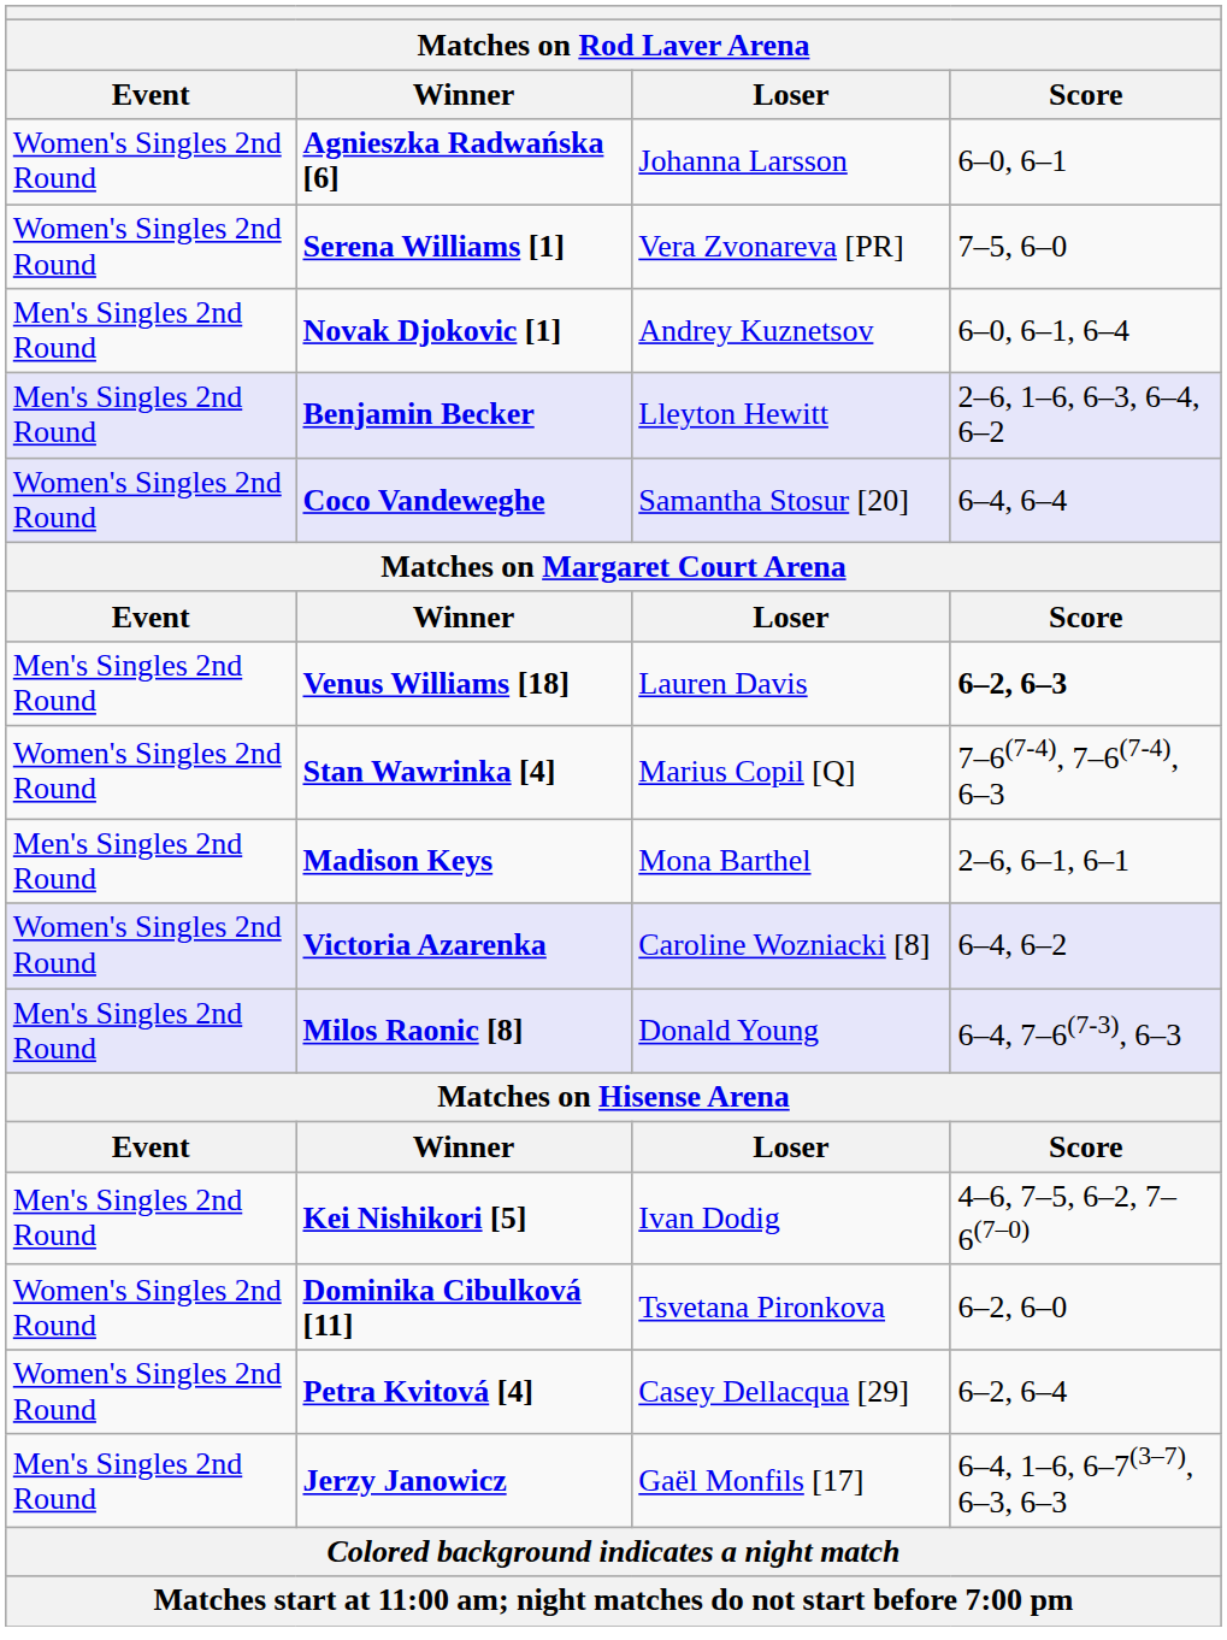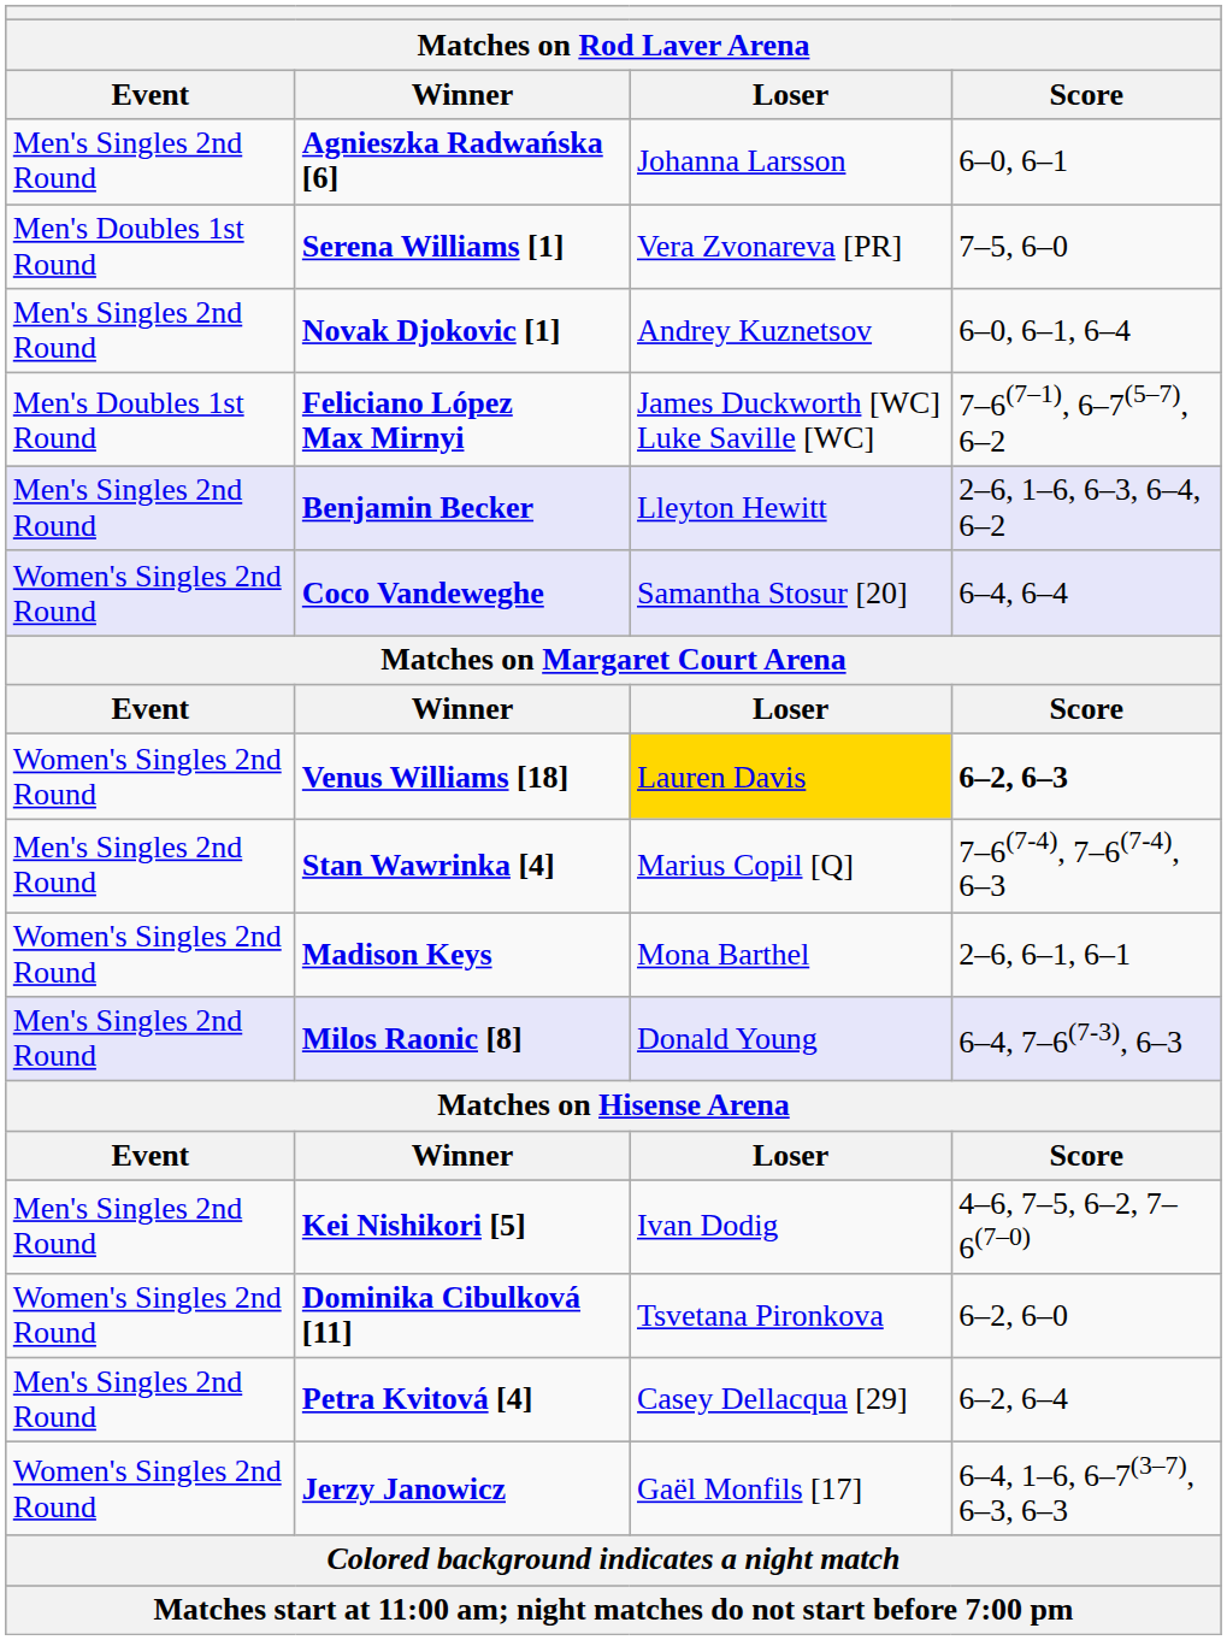 <table class="wikitable collapsible uncollapsed" style="margin:1em auto;">
 <tr>
 <th colspan=4></th>
 </tr>
 <tr>
 <th colspan=4><strong>Matches on <a href='#'>Rod Laver Arena</a></strong></th>
 </tr>
 <tr>
 <th style="width:220px;">Event</th>
 <th style="width:240px;">Winner</th>
 <th style="width:240px;">Loser</th>
 <th style="width:220px;">Score</th>
 </tr>
 <tr>
-<td><a href='#'>Women's Singles 2nd Round</a></td>
+<td><a href='#'>Men's Singles 2nd Round</a></td>
 <td><strong> <a href='#'>Agnieszka Radwańska</a> [6]</strong></td>
 <td> <a href='#'>Johanna Larsson</a></td>
 <td>6–0, 6–1</td>
 </tr>
 <tr>
-<td><a href='#'>Women's Singles 2nd Round</a></td>
+<td><a href='#'>Men's Doubles 1st Round</a></td>
 <td><strong> <a href='#'>Serena Williams</a> [1]</strong></td>
 <td> <a href='#'>Vera Zvonareva</a> [PR]</td>
 <td>7–5, 6–0</td>
 </tr>
 <tr>
 <td><a href='#'>Men's Singles 2nd Round</a></td>
 <td><strong> <a href='#'>Novak Djokovic</a> [1]</strong></td>
 <td> <a href='#'>Andrey Kuznetsov</a></td>
 <td>6–0, 6–1, 6–4</td>
+</tr>
+<tr>
+<td><a href='#'>Men's Doubles 1st Round</a></td>
+<td><strong> <a href='#'>Feliciano López</a> <br>  <a href='#'>Max Mirnyi</a></strong></td>
+<td> <a href='#'>James Duckworth</a> [WC] <br>  <a href='#'>Luke Saville</a> [WC]</td>
+<td>7–6<sup>(7–1)</sup>, 6–7<sup>(5–7)</sup>, 6–2</td>
 </tr>
 <tr bgcolor=lavender>
 <td><a href='#'>Men's Singles 2nd Round</a></td>
 <td><strong> <a href='#'>Benjamin Becker</a></strong></td>
 <td> <a href='#'>Lleyton Hewitt</a></td>
 <td>2–6, 1–6, 6–3, 6–4, 6–2</td>
 </tr>
 <tr bgcolor=lavender>
 <td><a href='#'>Women's Singles 2nd Round</a></td>
 <td><strong> <a href='#'>Coco Vandeweghe</a></strong></td>
 <td> <a href='#'>Samantha Stosur</a> [20]</td>
 <td>6–4, 6–4</td>
 </tr>
 <tr>
 <th colspan=4><strong>Matches on <a href='#'>Margaret Court Arena</a></strong></th>
 </tr>
 <tr>
 <th style="width:220px;">Event</th>
 <th style="width:240px;">Winner</th>
 <th style="width:240px;">Loser</th>
 <th style="width:220px;">Score</th>
 </tr>
 <tr>
-<td><a href='#'>Men's Singles 2nd Round</a></td>
+<td><a href='#'>Women's Singles 2nd Round</a></td>
 <td><strong> <a href='#'>Venus Williams</a> [18]</strong></td>
-<td> <a href='#'>Lauren Davis</a></td>
+<td style="background: gold;"> <a href='#'>Lauren Davis</a></td>
 <td><strong>6–2, 6–3</strong></td>
 </tr>
 <tr>
-<td><a href='#'>Women's Singles 2nd Round</a></td>
+<td><a href='#'>Men's Singles 2nd Round</a></td>
 <td><strong> <a href='#'>Stan Wawrinka</a> [4]</strong></td>
 <td> <a href='#'>Marius Copil</a> [Q]</td>
 <td>7–6<sup>(7-4)</sup>, 7–6<sup>(7-4)</sup>, 6–3</td>
 </tr>
 <tr>
-<td><a href='#'>Men's Singles 2nd Round</a></td>
+<td><a href='#'>Women's Singles 2nd Round</a></td>
 <td><strong> <a href='#'>Madison Keys</a></strong></td>
 <td> <a href='#'>Mona Barthel</a></td>
 <td>2–6, 6–1, 6–1</td>
-</tr>
-<tr bgcolor=lavender>
-<td><a href='#'>Women's Singles 2nd Round</a></td>
-<td><strong> <a href='#'>Victoria Azarenka</a></strong></td>
-<td> <a href='#'>Caroline Wozniacki</a> [8]</td>
-<td>6–4, 6–2</td>
 </tr>
 <tr bgcolor=lavender>
 <td><a href='#'>Men's Singles 2nd Round</a></td>
 <td><strong> <a href='#'>Milos Raonic</a> [8]</strong></td>
 <td> <a href='#'>Donald Young</a></td>
 <td>6–4, 7–6<sup>(7-3)</sup>, 6–3</td>
 </tr>
 <tr>
 <th colspan=4><strong>Matches on <a href='#'>Hisense Arena</a></strong></th>
 </tr>
 <tr>
 <th style="width:220px;">Event</th>
 <th style="width:240px;">Winner</th>
 <th style="width:240px;">Loser</th>
 <th style="width:220px;">Score</th>
 </tr>
 <tr>
 <td><a href='#'>Men's Singles 2nd Round</a></td>
 <td><strong> <a href='#'>Kei Nishikori</a> [5]</strong></td>
 <td> <a href='#'>Ivan Dodig</a></td>
 <td>4–6, 7–5, 6–2, 7–6<sup>(7–0)</sup></td>
 </tr>
 <tr>
 <td><a href='#'>Women's Singles 2nd Round</a></td>
 <td><strong> <a href='#'>Dominika Cibulková</a> [11]</strong></td>
 <td> <a href='#'>Tsvetana Pironkova</a></td>
 <td>6–2, 6–0</td>
 </tr>
 <tr>
-<td><a href='#'>Women's Singles 2nd Round</a></td>
+<td><a href='#'>Men's Singles 2nd Round</a></td>
 <td><strong> <a href='#'>Petra Kvitová</a> [4] </strong></td>
 <td> <a href='#'>Casey Dellacqua</a> [29]</td>
 <td>6–2, 6–4</td>
 </tr>
 <tr>
-<td><a href='#'>Men's Singles 2nd Round</a></td>
+<td><a href='#'>Women's Singles 2nd Round</a></td>
 <td><strong> <a href='#'>Jerzy Janowicz</a></strong></td>
 <td> <a href='#'>Gaël Monfils</a> [17]</td>
 <td>6–4, 1–6, 6–7<sup>(3–7)</sup>, 6–3, 6–3</td>
 </tr>
 <tr>
 <th colspan=4><em>Colored background indicates a night match</em></th>
 </tr>
 <tr>
 <th colspan=4>Matches start at 11:00 am; night matches do not start before 7:00 pm</th>
 </tr>
 </table>
